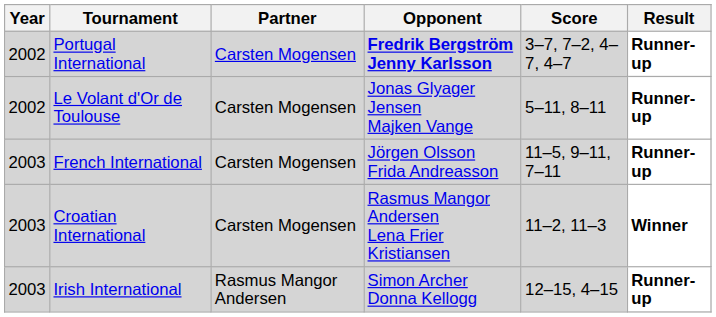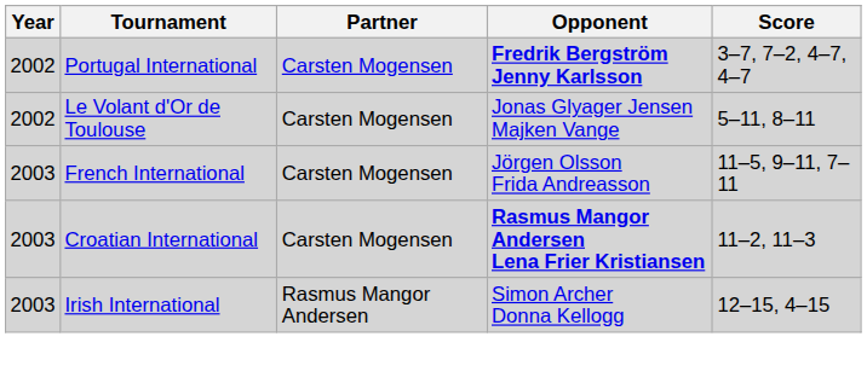 <table class="sortable wikitable" style="font-size: 90%;">
 <tr>
 <th>Year</th>
 <th>Tournament</th>
 <th>Partner</th>
 <th>Opponent</th>
 <th>Score</th>
-<th>Result</th>
 </tr>
 <tr style="background:#D5D5D5">
 <td align="center">2002</td>
 <td align="left"><a href='#'>Portugal International</a></td>
 <td align="left"> <a href='#'>Carsten Mogensen</a></td>
 <td align="left"><strong> <a href='#'>Fredrik Bergström</a> <br>  <a href='#'>Jenny Karlsson</a></strong></td>
 <td align="left">3–7, 7–2, 4–7, 4–7</td>
-<td style="text-align:left; background:white"> <strong>Runner-up</strong></td>
 </tr>
 <tr style="background:#D5D5D5">
 <td align="center">2002</td>
 <td align="left"><a href='#'>Le Volant d'Or de Toulouse</a></td>
 <td align="left"> Carsten Mogensen</td>
 <td align="left"> <a href='#'>Jonas Glyager Jensen</a> <br>  <a href='#'>Majken Vange</a></td>
 <td align="left">5–11, 8–11</td>
-<td style="text-align:left; background:white"> <strong>Runner-up</strong></td>
 </tr>
 <tr style="background:#D5D5D5">
 <td align="center">2003</td>
 <td align="left"><a href='#'>French International</a></td>
 <td align="left"> Carsten Mogensen</td>
 <td align="left"> <a href='#'>Jörgen Olsson</a> <br>  <a href='#'>Frida Andreasson</a></td>
 <td align="left">11–5, 9–11, 7–11</td>
-<td style="text-align:left; background:white"> <strong>Runner-up</strong></td>
 </tr>
 <tr style="background:#D5D5D5">
 <td align="center">2003</td>
 <td align="left"><a href='#'>Croatian International</a></td>
 <td align="left"> Carsten Mogensen</td>
-<td align="left"> <a href='#'>Rasmus Mangor Andersen</a> <br>  <a href='#'>Lena Frier Kristiansen</a></td>
+<td align="left"><strong> <a href='#'>Rasmus Mangor Andersen</a> <br>  <a href='#'>Lena Frier Kristiansen</a></strong></td>
 <td align="left">11–2, 11–3</td>
-<td style="text-align:left; background:white"> <strong>Winner</strong></td>
 </tr>
 <tr style="background:#D5D5D5">
 <td align="center">2003</td>
 <td align="left"><a href='#'>Irish International</a></td>
 <td align="left"> Rasmus Mangor Andersen</td>
 <td align="left"> <a href='#'>Simon Archer</a> <br>  <a href='#'>Donna Kellogg</a></td>
 <td align="left">12–15, 4–15</td>
-<td style="text-align:left; background:white"> <strong>Runner-up</strong></td>
 </tr>
 </table>
